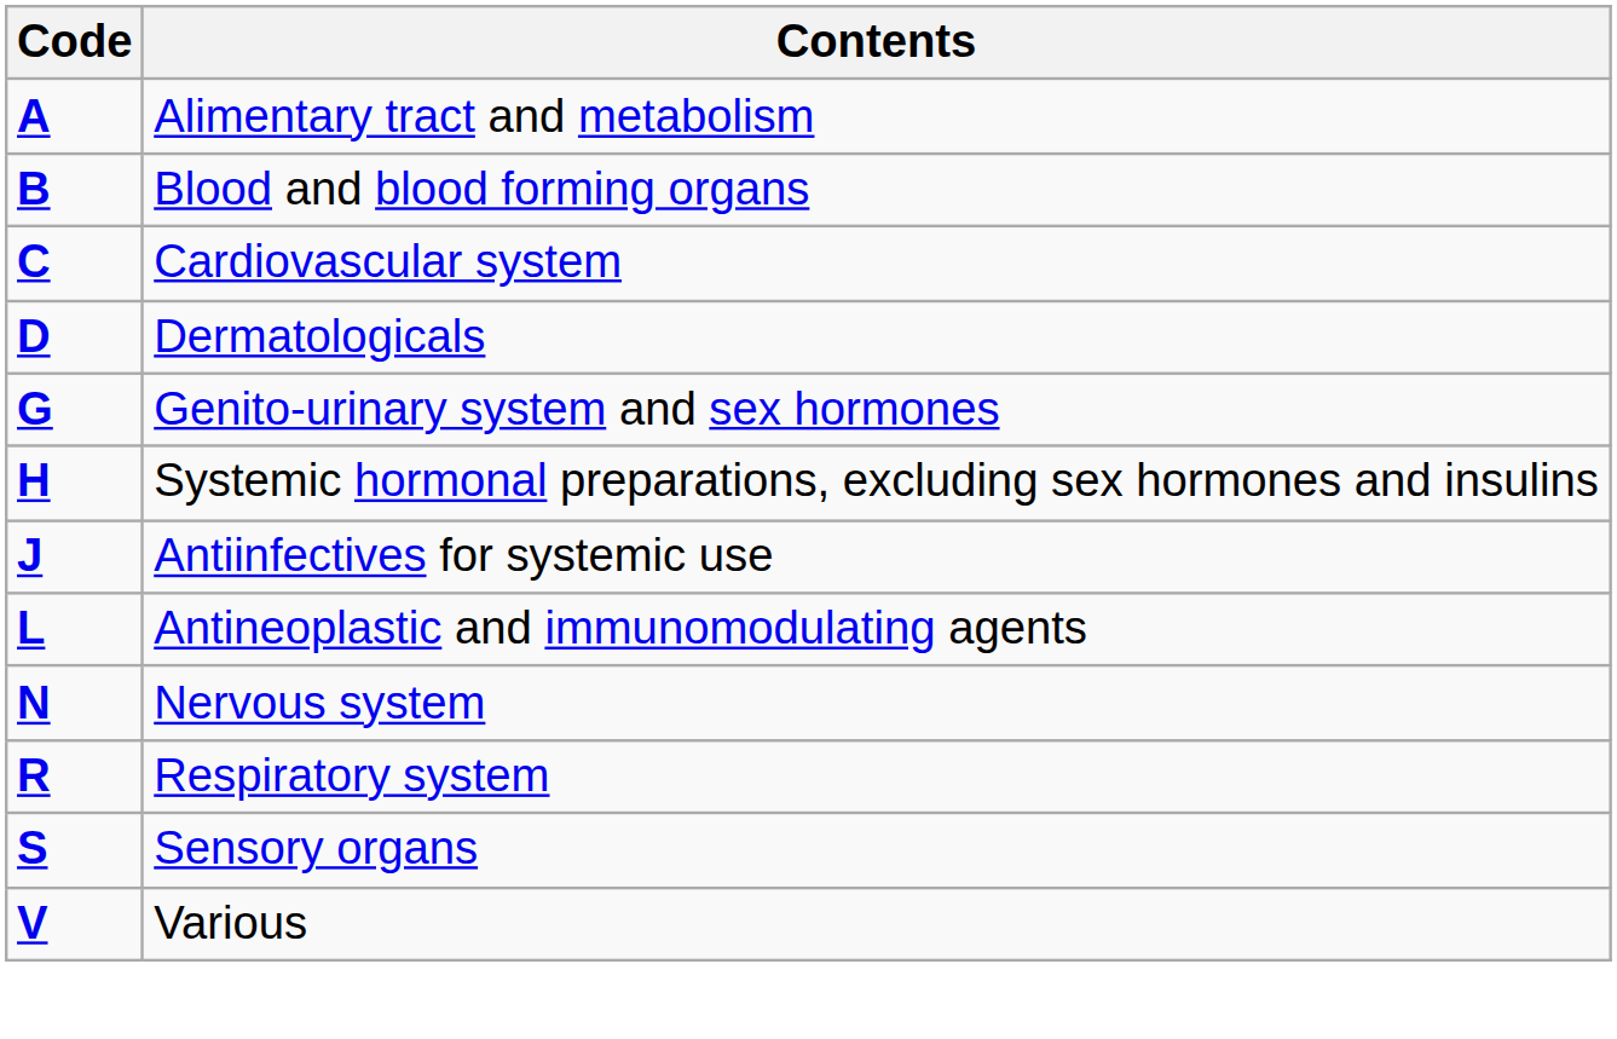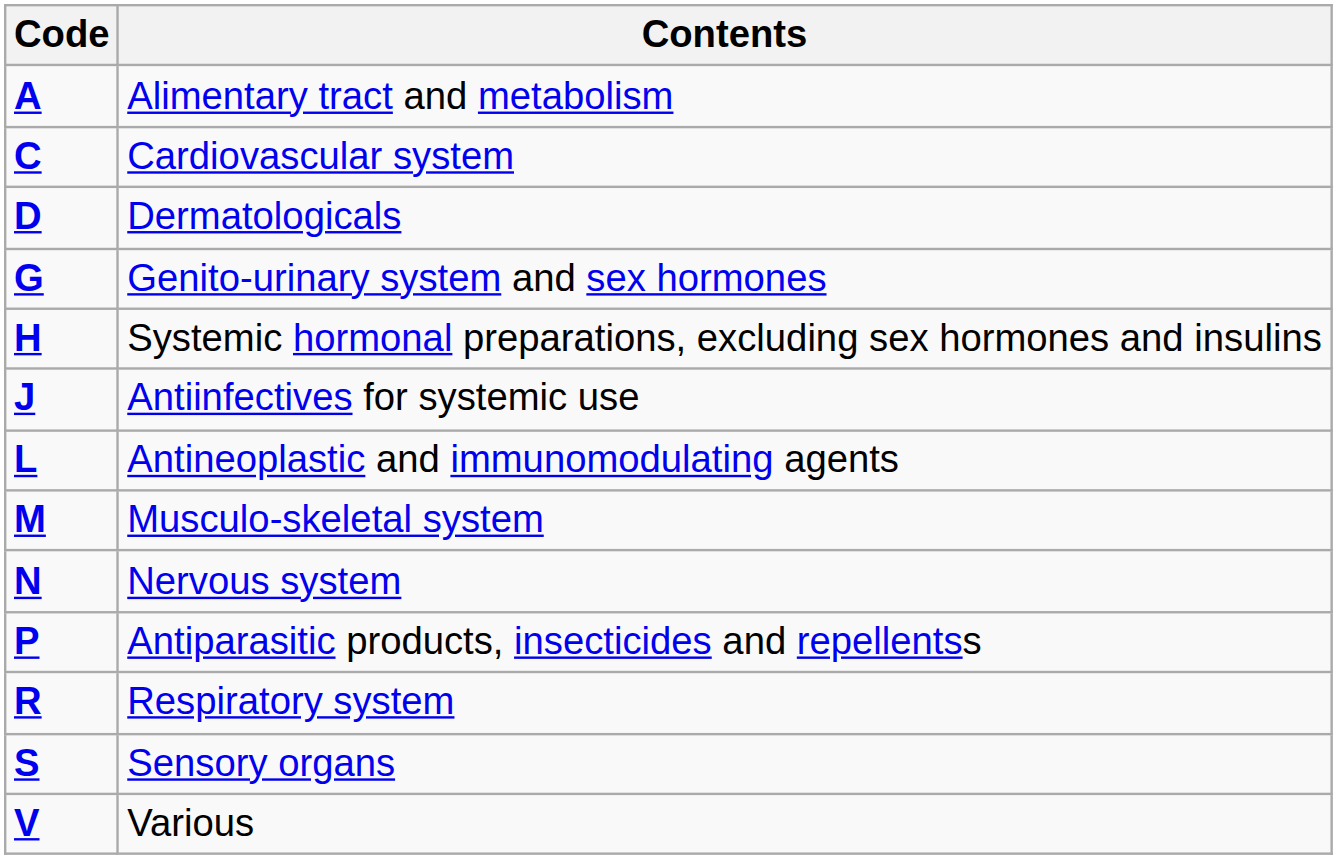 <table class="wikitable">
 <tr>
 <th>Code</th>
 <th>Contents</th>
 </tr>
 <tr>
 <td><strong><a href='#'>A</a></strong></td>
 <td><a href='#'>Alimentary tract</a> and <a href='#'>metabolism</a></td>
-</tr>
-<tr>
-<td><strong><a href='#'>B</a></strong></td>
-<td><a href='#'>Blood</a> and <a href='#'>blood forming organs</a></td>
 </tr>
 <tr>
 <td><strong><a href='#'>C</a></strong></td>
 <td><a href='#'>Cardiovascular system</a></td>
 </tr>
 <tr>
 <td><strong><a href='#'>D</a></strong></td>
 <td><a href='#'>Dermatologicals</a></td>
 </tr>
 <tr>
 <td><strong><a href='#'>G</a></strong></td>
 <td><a href='#'>Genito-urinary system</a> and <a href='#'>sex hormones</a></td>
 </tr>
 <tr>
 <td><strong><a href='#'>H</a></strong></td>
 <td>Systemic <a href='#'>hormonal</a> preparations, excluding sex hormones and insulins</td>
 </tr>
 <tr>
 <td><strong><a href='#'>J</a></strong></td>
 <td><a href='#'>Antiinfectives</a> for systemic use</td>
 </tr>
 <tr>
 <td><strong><a href='#'>L</a></strong></td>
 <td><a href='#'>Antineoplastic</a> and <a href='#'>immunomodulating</a> agents</td>
 </tr>
 <tr>
+<td><strong><a href='#'>M</a></strong></td>
+<td><a href='#'>Musculo-skeletal system</a></td>
+</tr>
+<tr>
 <td><strong><a href='#'>N</a></strong></td>
 <td><a href='#'>Nervous system</a></td>
+</tr>
+<tr>
+<td><strong><a href='#'>P</a></strong></td>
+<td><a href='#'>Antiparasitic</a> products, <a href='#'>insecticides</a> and <a href='#'>repellents</a>s</td>
 </tr>
 <tr>
 <td><strong><a href='#'>R</a></strong></td>
 <td><a href='#'>Respiratory system</a></td>
 </tr>
 <tr>
 <td><strong><a href='#'>S</a></strong></td>
 <td><a href='#'>Sensory organs</a></td>
 </tr>
 <tr>
 <td><strong><a href='#'>V</a></strong></td>
 <td>Various</td>
 </tr>
 </table>
